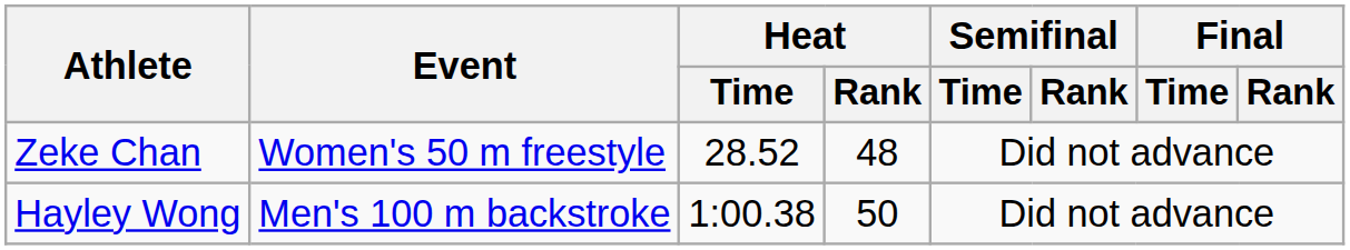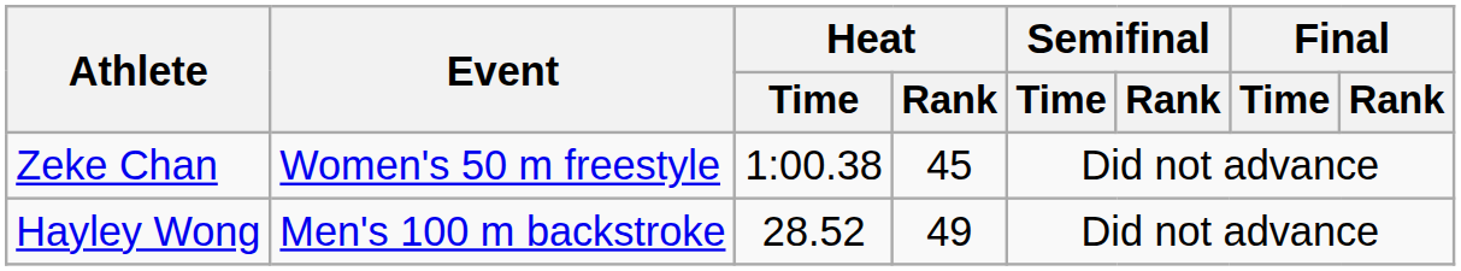 <table class=wikitable style="font-size:90%">
 <tr>
 <th rowspan="2">Athlete</th>
 <th rowspan="2">Event</th>
 <th colspan="2">Heat</th>
 <th colspan="2">Semifinal</th>
 <th colspan="2">Final</th>
 </tr>
 <tr style="font-size:95%">
 <th>Time</th>
 <th>Rank</th>
 <th>Time</th>
 <th>Rank</th>
 <th>Time</th>
 <th>Rank</th>
 </tr>
 <tr align=center>
 <td align=left><a href='#'>Zeke Chan</a></td>
 <td align=left><a href='#'>Women's 50 m freestyle</a></td>
-<td>28.52</td>
-<td>48</td>
+<td>1:00.38</td>
+<td>45</td>
 <td colspan="4">Did not advance</td>
 </tr>
 <tr align=center>
 <td align=left><a href='#'>Hayley Wong</a></td>
 <td align=left><a href='#'>Men's 100 m backstroke</a></td>
-<td>1:00.38</td>
-<td>50</td>
+<td>28.52</td>
+<td>49</td>
 <td colspan="4">Did not advance</td>
 </tr>
 </table>
